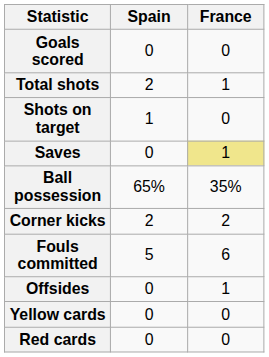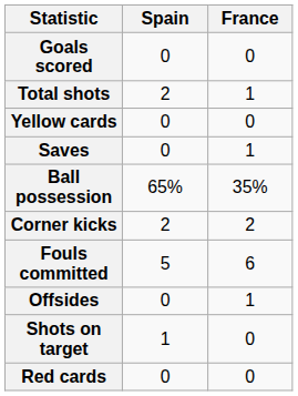 <table class="wikitable plainrowheaders" style="text-align:center">
 <tr>
 <th scope="col" style="width:100px">Statistic</th>
 <th scope="col" style="width:70px">Spain</th>
 <th scope="col" style="width:70px">France</th>
 </tr>
 <tr>
 <th scope=row>Goals scored</th>
 <td>0</td>
 <td>0</td>
 </tr>
 <tr>
 <th scope=row>Total shots</th>
 <td>2</td>
 <td>1</td>
 </tr>
 <tr>
-<th scope=row>Shots on target</th>
-<td>1</td>
+<th scope=row>Yellow cards</th>
+<td>0</td>
 <td>0</td>
 </tr>
 <tr>
 <th scope=row>Saves</th>
 <td>0</td>
-<td style="background: khaki;">1</td>
+<td>1</td>
 </tr>
 <tr>
 <th scope=row>Ball possession</th>
 <td>65%</td>
 <td>35%</td>
 </tr>
 <tr>
 <th scope=row>Corner kicks</th>
 <td>2</td>
 <td>2</td>
 </tr>
 <tr>
 <th scope=row>Fouls committed</th>
 <td>5</td>
 <td>6</td>
 </tr>
 <tr>
 <th scope=row>Offsides</th>
 <td>0</td>
 <td>1</td>
 </tr>
 <tr>
-<th scope=row>Yellow cards</th>
-<td>0</td>
+<th scope=row>Shots on target</th>
+<td>1</td>
 <td>0</td>
 </tr>
 <tr>
 <th scope=row>Red cards</th>
 <td>0</td>
 <td>0</td>
 </tr>
 </table>
